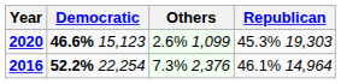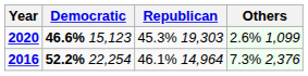 <table class="wikitable" style="font-size:95%;">
 <tr>
 <th>Year</th>
 <th><a href='#'>Democratic</a></th>
+<th><a href='#'>Republican</a></th>
 <th>Others</th>
-<th><a href='#'>Republican</a></th>
 </tr>
 <tr>
 <td style="text-align:center;" ><strong><a href='#'>2020</a></strong></td>
 <td style="text-align:center;" ><strong>46.6%</strong> <em>15,123</em></td>
+<td style="text-align:center;" >45.3% <em>19,303</em></td>
 <td style="text-align:center; background:honeyDew;">2.6% <em>1,099</em></td>
-<td style="text-align:center;" >45.3% <em>19,303</em></td>
 </tr>
 <tr>
 <td style="text-align:center;" ><strong><a href='#'>2016</a></strong></td>
 <td style="text-align:center;" ><strong>52.2%</strong> <em>22,254</em></td>
+<td style="text-align:center;" >46.1% <em>14,964</em></td>
 <td style="text-align:center; background:honeyDew;">7.3% <em>2,376</em></td>
-<td style="text-align:center;" >46.1% <em>14,964</em></td>
 </tr>
 </table>
